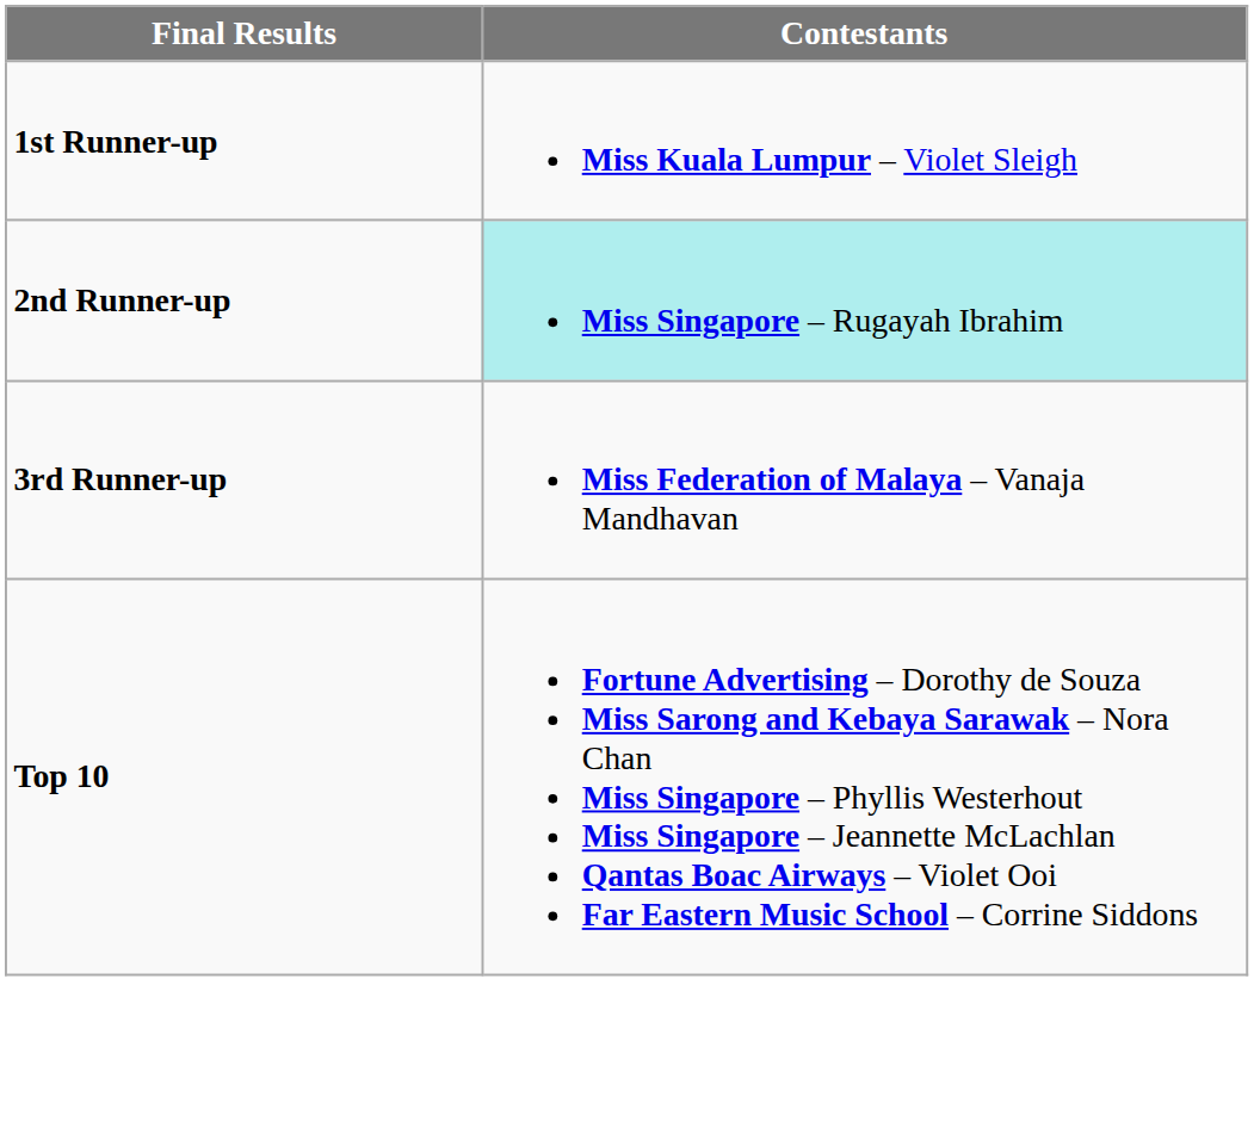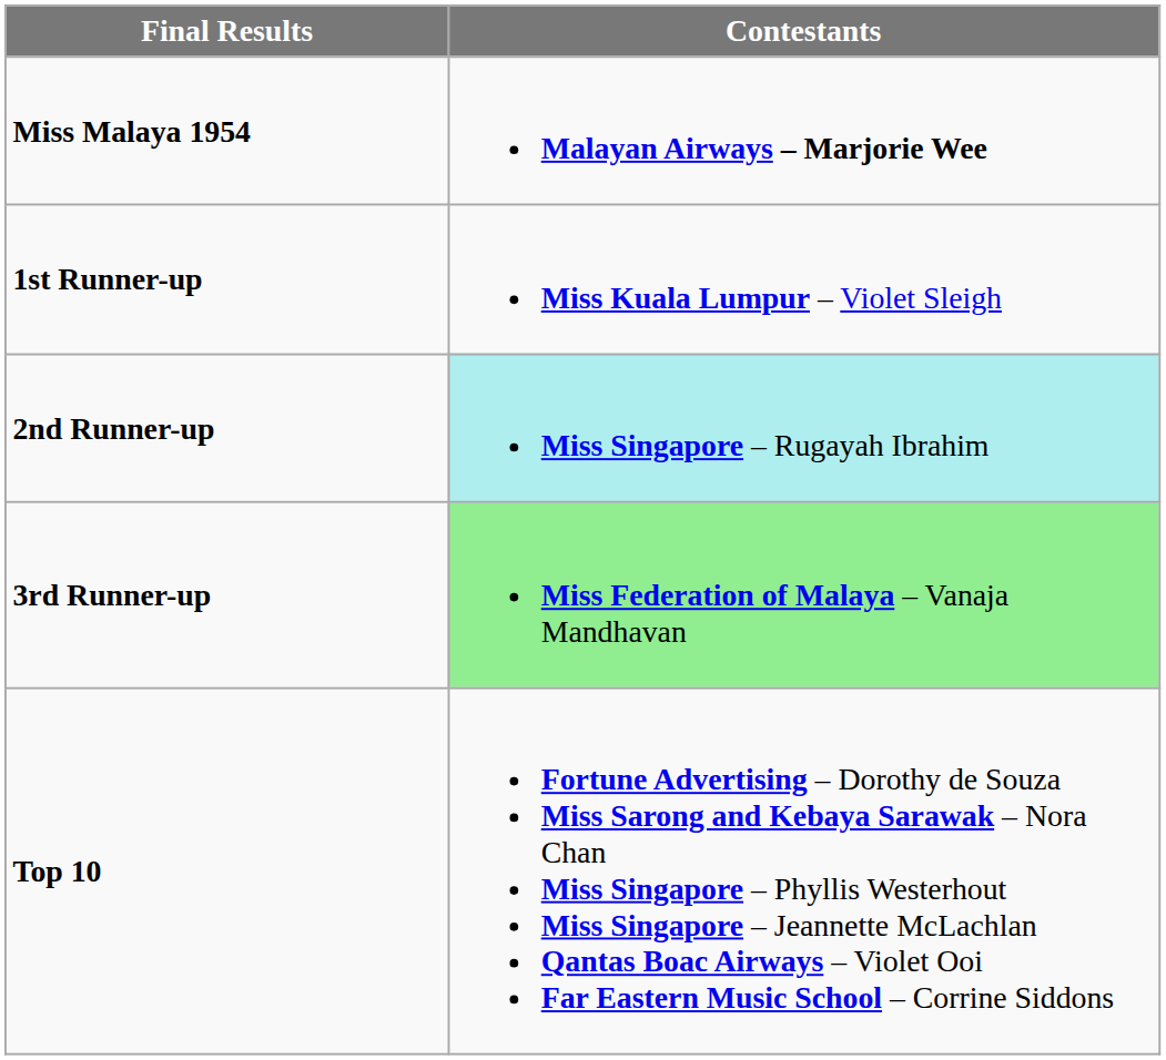 <table class="wikitable sortable" style="font-size: 90%;">
 <tr>
 <th width="200" style="background-color:#787878;color:#FFFFFF;">Final Results</th>
 <th width="325" style="background-color:#787878;color:#FFFFFF;">Contestants</th>
+</tr>
+<tr>
+<td><strong>Miss Malaya 1954</strong></td>
+<td><br><ul><li><strong><a href='#'>Malayan Airways</a> – Marjorie Wee</strong></li></ul></td>
 </tr>
 <tr>
 <td><strong>1st Runner-up</strong></td>
 <td><br><ul><li><strong><a href='#'>Miss Kuala Lumpur</a></strong> – <a href='#'>Violet Sleigh</a></li></ul></td>
 </tr>
 <tr>
 <td><strong>2nd Runner-up</strong></td>
 <td style="background: paleturquoise;"><br><ul><li><a href='#'><strong>Miss Singapore</strong></a> – Rugayah Ibrahim</li></ul></td>
 </tr>
 <tr>
 <td><strong>3rd Runner-up</strong></td>
-<td><br><ul><li><strong><a href='#'>Miss Federation of Malaya</a></strong> – Vanaja Mandhavan</li></ul></td>
+<td style="background: lightgreen;"><br><ul><li><strong><a href='#'>Miss Federation of Malaya</a></strong> – Vanaja Mandhavan</li></ul></td>
 </tr>
 <tr>
 <td><strong>Top 10</strong></td>
 <td><br><ul><li><a href='#'><strong>Fortune Advertising</strong></a> – Dorothy de Souza</li><li><strong><a href='#'>Miss Sarong and Kebaya Sarawak</a></strong> – Nora Chan</li><li><a href='#'><strong>Miss Singapore</strong></a> – Phyllis Westerhout</li><li><a href='#'><strong>Miss Singapore</strong></a> – Jeannette McLachlan</li><li><strong><a href='#'>Qantas Boac Airways</a></strong> – Violet Ooi</li><li><strong><a href='#'>Far Eastern Music School</a></strong> – Corrine Siddons</li></ul></td>
 </tr>
 </table>
